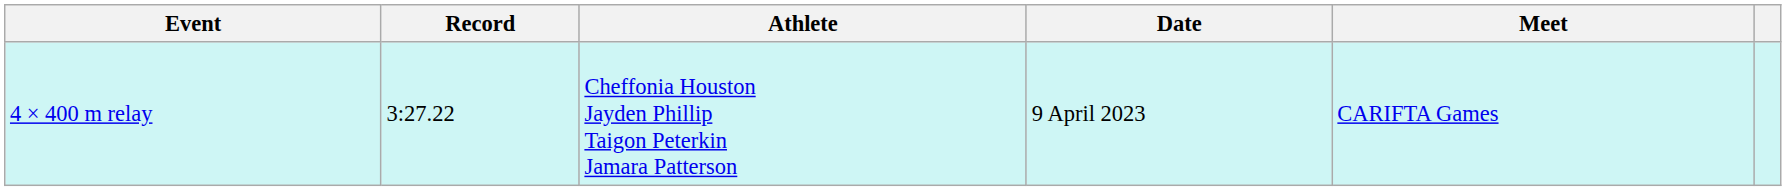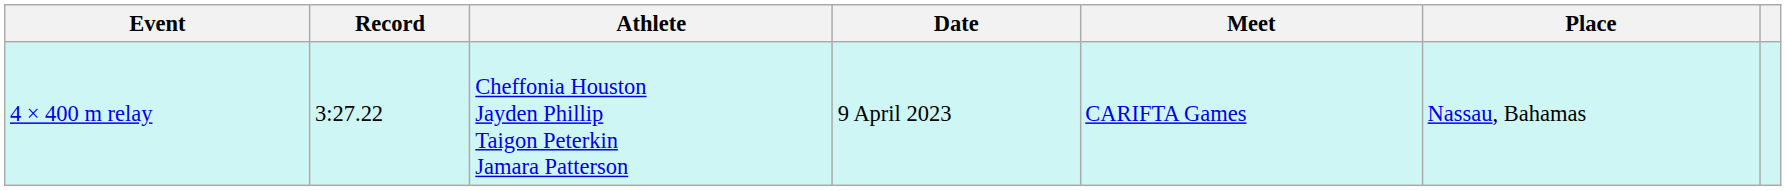 <table class="wikitable" style="font-size: 95%; width: 95%;">
 <tr>
 <th>Event</th>
 <th>Record</th>
 <th>Athlete</th>
 <th>Date</th>
 <th>Meet</th>
+<th>Place</th>
 <th></th>
 </tr>
 <tr style="background:#cef6f5;">
 <td><a href='#'>4 × 400 m relay</a></td>
 <td>3:27.22</td>
 <td><br><a href='#'>Cheffonia Houston</a><br><a href='#'>Jayden Phillip</a><br><a href='#'>Taigon Peterkin</a><br><a href='#'>Jamara Patterson</a></td>
 <td>9 April 2023</td>
 <td><a href='#'>CARIFTA Games</a></td>
+<td><a href='#'>Nassau</a>, Bahamas</td>
 <td></td>
 </tr>
 </table>
